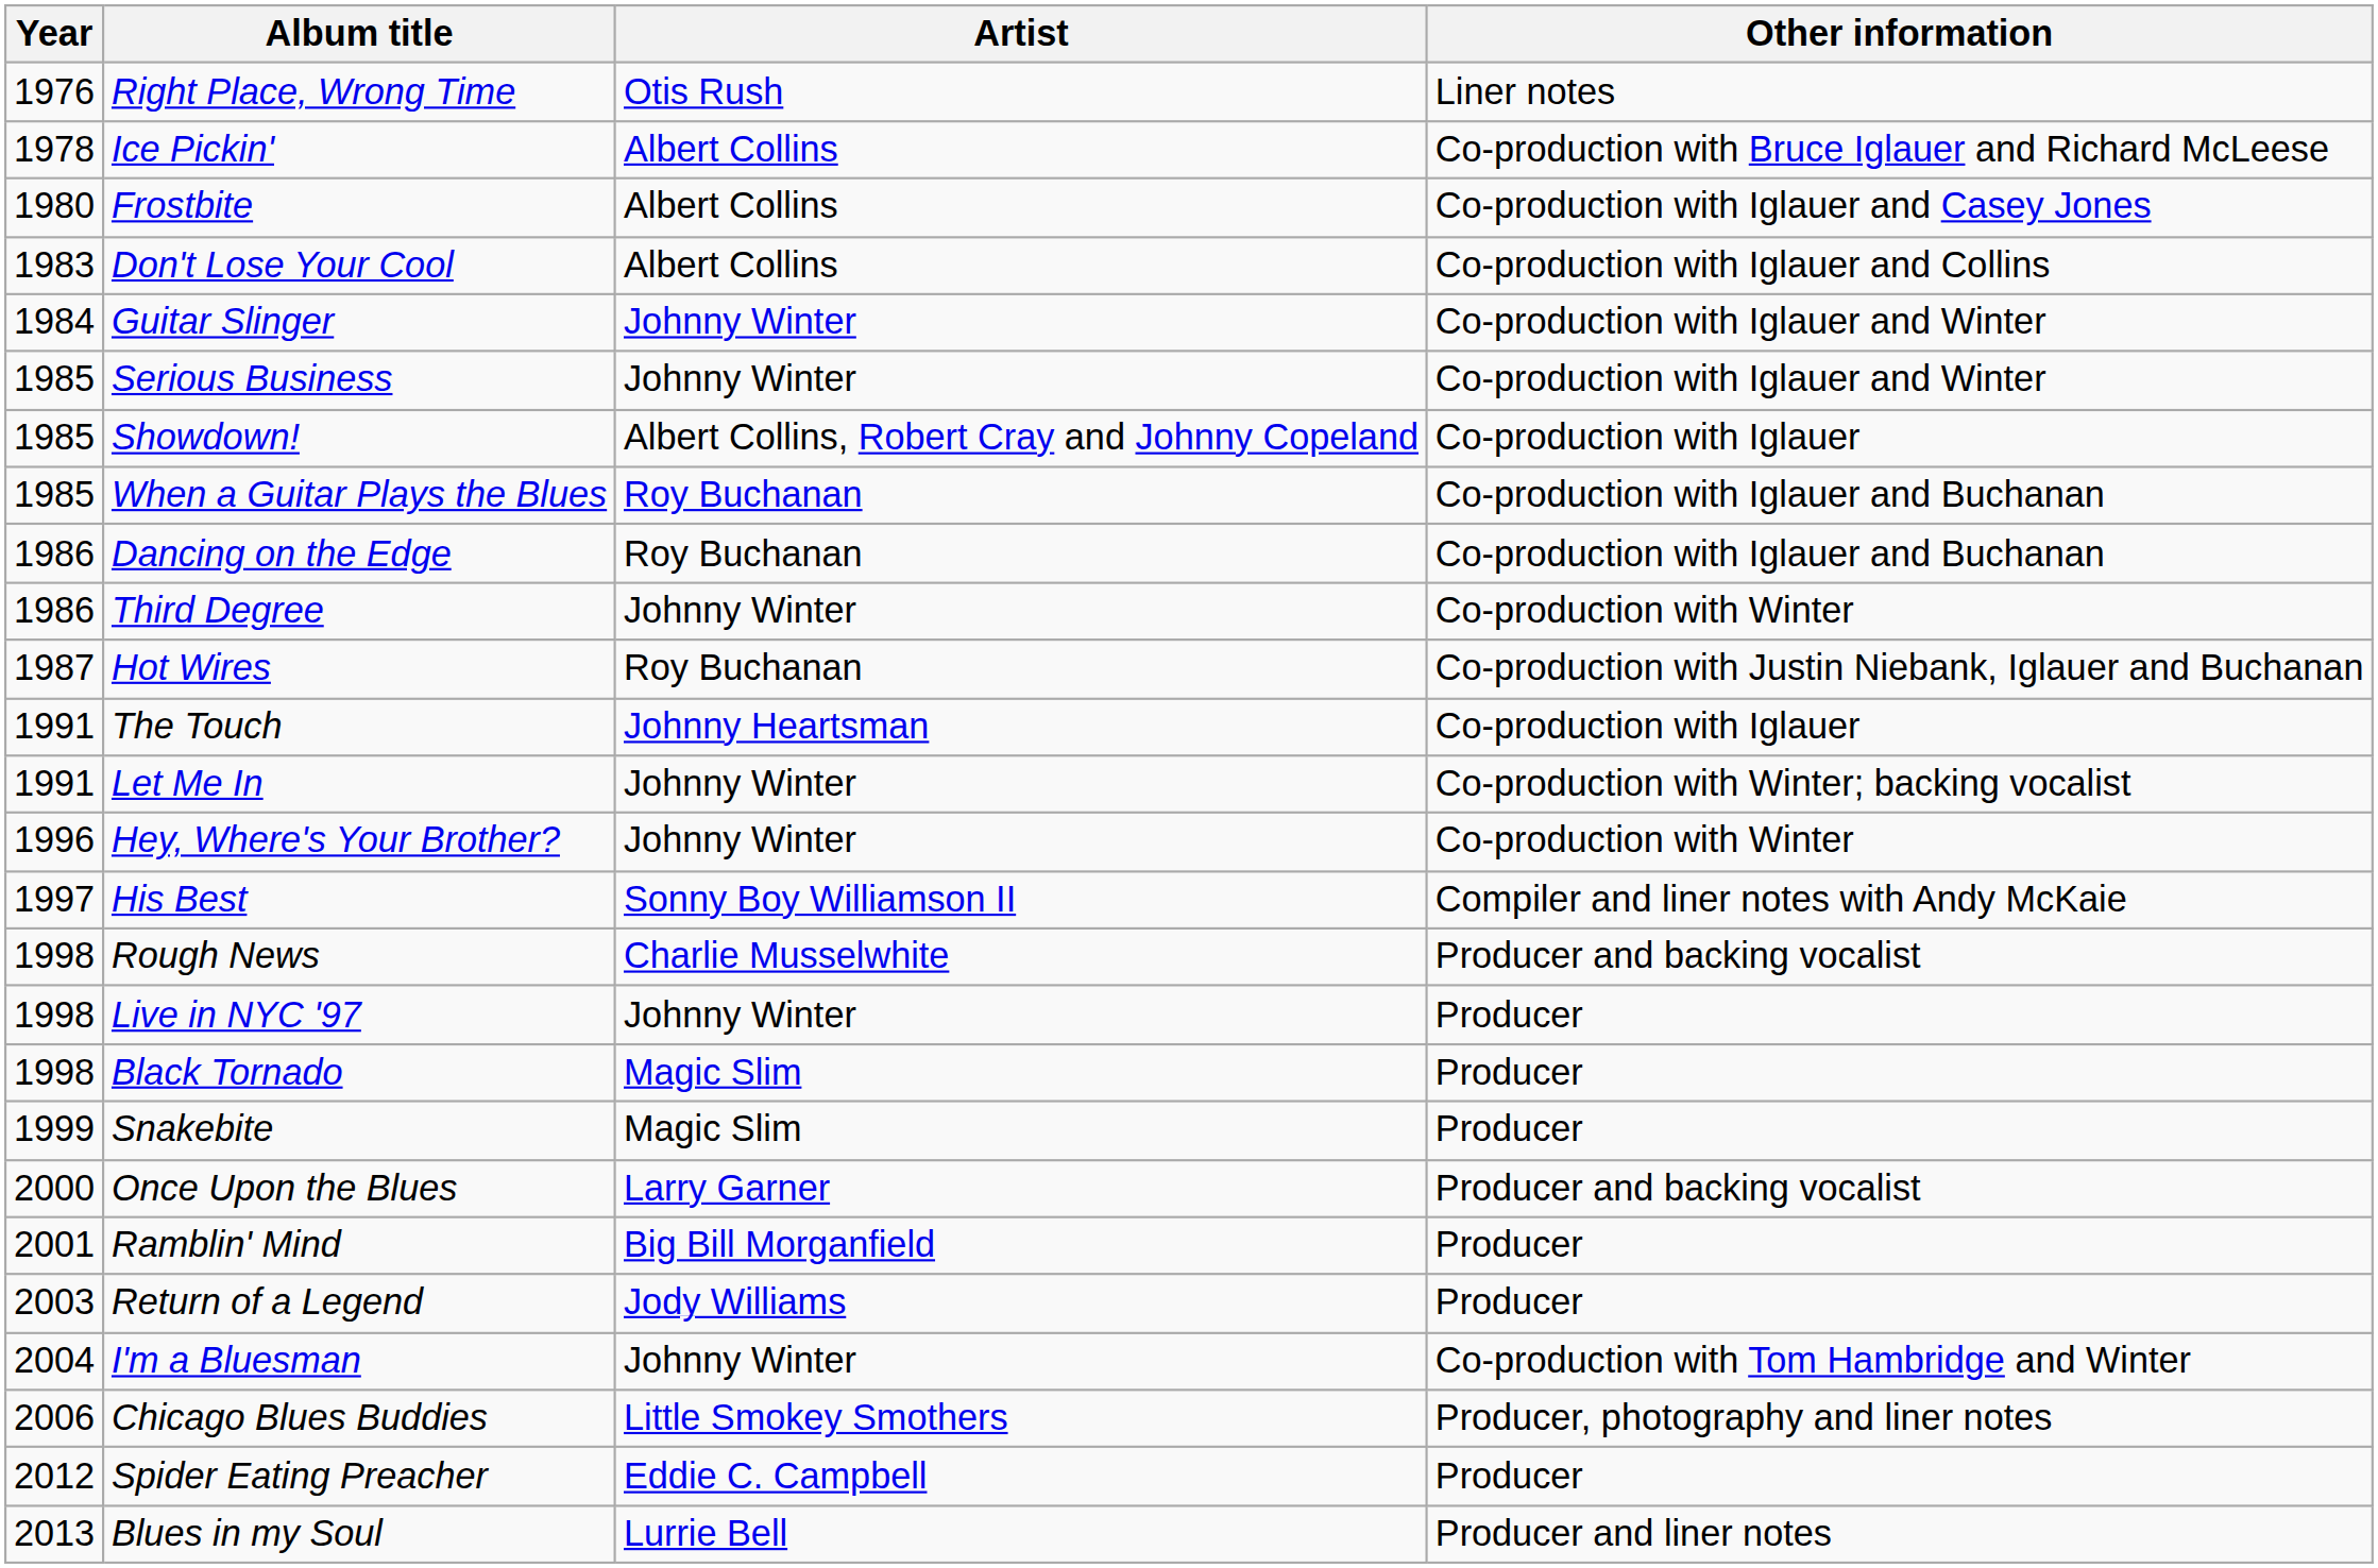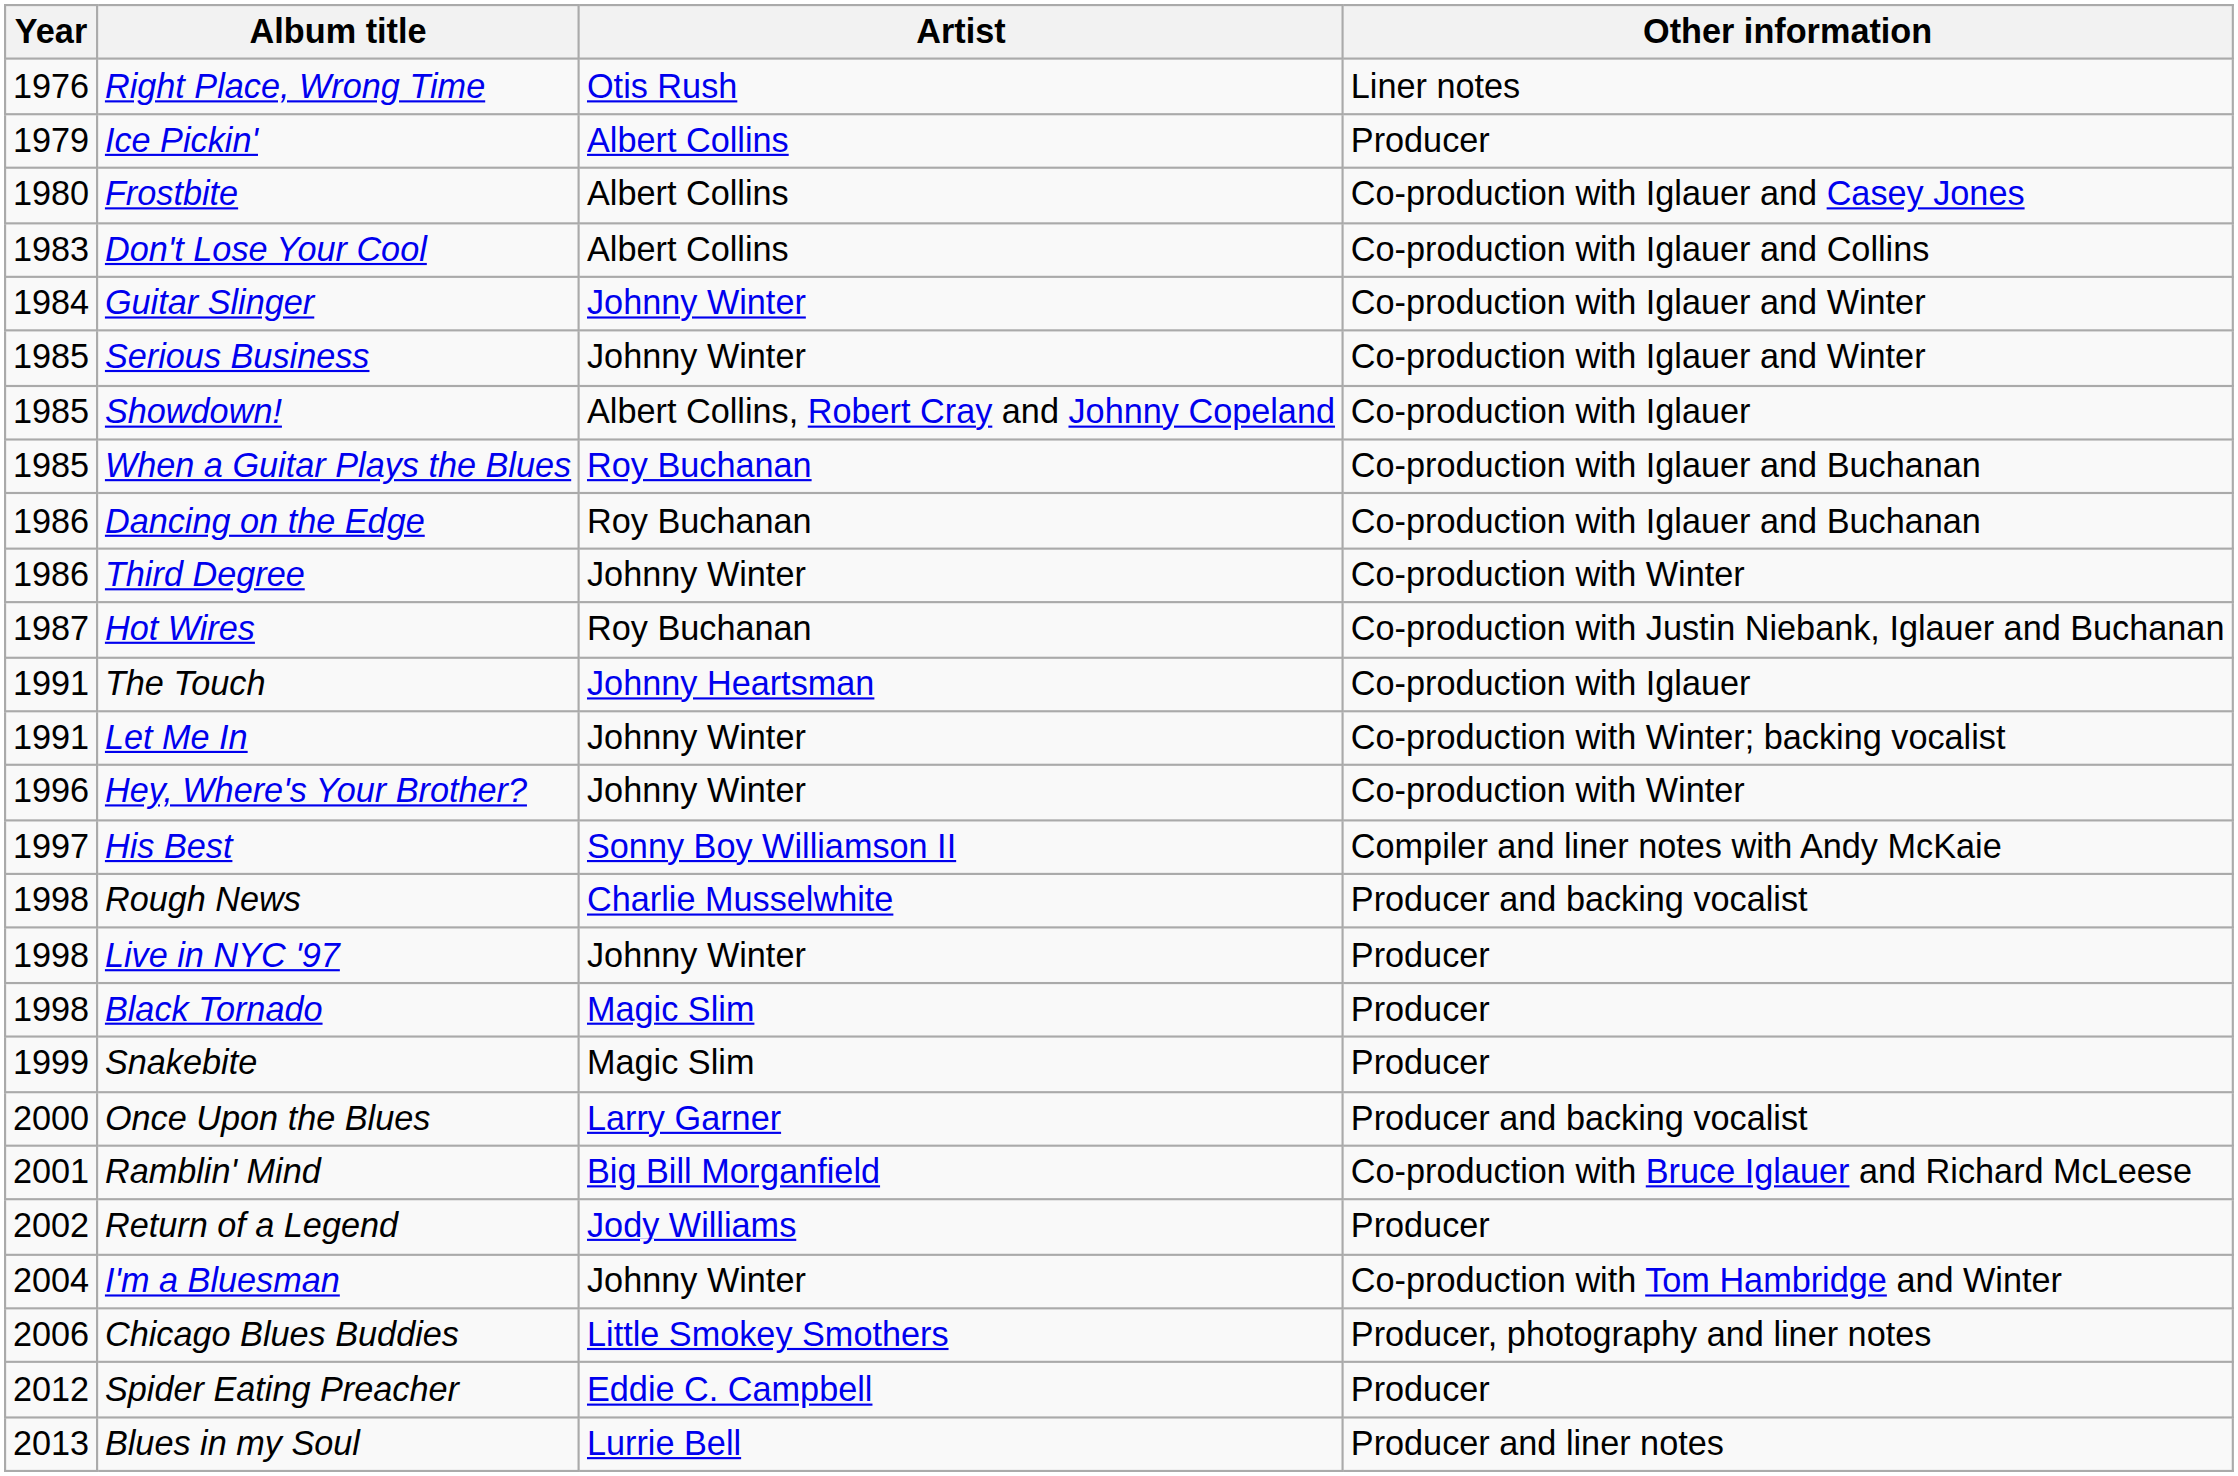 <table class="wikitable sortable">
 <tr>
 <th>Year</th>
 <th>Album title</th>
 <th>Artist</th>
 <th>Other information</th>
 </tr>
 <tr>
 <td>1976</td>
 <td><em><a href='#'>Right Place, Wrong Time</a></em></td>
 <td><a href='#'>Otis Rush</a></td>
 <td>Liner notes</td>
 </tr>
 <tr>
-<td>1978</td>
+<td>1979</td>
 <td><em><a href='#'>Ice Pickin'</a></em></td>
 <td><a href='#'>Albert Collins</a></td>
-<td>Co-production with <a href='#'>Bruce Iglauer</a> and Richard McLeese</td>
+<td>Producer</td>
 </tr>
 <tr>
 <td>1980</td>
 <td><em><a href='#'>Frostbite</a></em></td>
 <td>Albert Collins</td>
 <td>Co-production with Iglauer and <a href='#'>Casey Jones</a></td>
 </tr>
 <tr>
 <td>1983</td>
 <td><em><a href='#'>Don't Lose Your Cool</a></em></td>
 <td>Albert Collins</td>
 <td>Co-production with Iglauer and Collins</td>
 </tr>
 <tr>
 <td>1984</td>
 <td><em><a href='#'>Guitar Slinger</a></em></td>
 <td><a href='#'>Johnny Winter</a></td>
 <td>Co-production with Iglauer and Winter</td>
 </tr>
 <tr>
 <td>1985</td>
 <td><em><a href='#'>Serious Business</a></em></td>
 <td>Johnny Winter</td>
 <td>Co-production with Iglauer and Winter</td>
 </tr>
 <tr>
 <td>1985</td>
 <td><em><a href='#'>Showdown!</a></em></td>
 <td>Albert Collins, <a href='#'>Robert Cray</a> and <a href='#'>Johnny Copeland</a></td>
 <td>Co-production with Iglauer</td>
 </tr>
 <tr>
 <td>1985</td>
 <td><em><a href='#'>When a Guitar Plays the Blues</a></em></td>
 <td><a href='#'>Roy Buchanan</a></td>
 <td>Co-production with Iglauer and Buchanan</td>
 </tr>
 <tr>
 <td>1986</td>
 <td><em><a href='#'>Dancing on the Edge</a></em></td>
 <td>Roy Buchanan</td>
 <td>Co-production with Iglauer and Buchanan</td>
 </tr>
 <tr>
 <td>1986</td>
 <td><em><a href='#'>Third Degree</a></em></td>
 <td>Johnny Winter</td>
 <td>Co-production with Winter</td>
 </tr>
 <tr>
 <td>1987</td>
 <td><em><a href='#'>Hot Wires</a></em></td>
 <td>Roy Buchanan</td>
 <td>Co-production with Justin Niebank, Iglauer and Buchanan</td>
 </tr>
 <tr>
 <td>1991</td>
 <td><em>The Touch</em></td>
 <td><a href='#'>Johnny Heartsman</a></td>
 <td>Co-production with Iglauer</td>
 </tr>
 <tr>
 <td>1991</td>
 <td><em><a href='#'>Let Me In</a></em></td>
 <td>Johnny Winter</td>
 <td>Co-production with Winter; backing vocalist</td>
 </tr>
 <tr>
 <td>1996</td>
 <td><em><a href='#'>Hey, Where's Your Brother?</a></em></td>
 <td>Johnny Winter</td>
 <td>Co-production with Winter</td>
 </tr>
 <tr>
 <td>1997</td>
 <td><em><a href='#'>His Best</a></em></td>
 <td><a href='#'>Sonny Boy Williamson II</a></td>
 <td>Compiler and liner notes with Andy McKaie</td>
 </tr>
 <tr>
 <td>1998</td>
 <td><em>Rough News</em></td>
 <td><a href='#'>Charlie Musselwhite</a></td>
 <td>Producer and backing vocalist</td>
 </tr>
 <tr>
 <td>1998</td>
 <td><em><a href='#'>Live in NYC '97</a></em></td>
 <td>Johnny Winter</td>
 <td>Producer</td>
 </tr>
 <tr>
 <td>1998</td>
 <td><em><a href='#'>Black Tornado</a></em></td>
 <td><a href='#'>Magic Slim</a></td>
 <td>Producer</td>
 </tr>
 <tr>
 <td>1999</td>
 <td><em>Snakebite</em></td>
 <td>Magic Slim</td>
 <td>Producer</td>
 </tr>
 <tr>
 <td>2000</td>
 <td><em>Once Upon the Blues</em></td>
 <td><a href='#'>Larry Garner</a></td>
 <td>Producer and backing vocalist</td>
 </tr>
 <tr>
 <td>2001</td>
 <td><em>Ramblin' Mind</em></td>
 <td><a href='#'>Big Bill Morganfield</a></td>
-<td>Producer</td>
+<td>Co-production with <a href='#'>Bruce Iglauer</a> and Richard McLeese</td>
 </tr>
 <tr>
-<td>2003</td>
+<td>2002</td>
 <td><em>Return of a Legend</em></td>
 <td><a href='#'>Jody Williams</a></td>
 <td>Producer</td>
 </tr>
 <tr>
 <td>2004</td>
 <td><em><a href='#'>I'm a Bluesman</a></em></td>
 <td>Johnny Winter</td>
 <td>Co-production with <a href='#'>Tom Hambridge</a> and Winter</td>
 </tr>
 <tr>
 <td>2006</td>
 <td><em>Chicago Blues Buddies</em></td>
 <td><a href='#'>Little Smokey Smothers</a></td>
 <td>Producer, photography and liner notes</td>
 </tr>
 <tr>
 <td>2012</td>
 <td><em>Spider Eating Preacher</em></td>
 <td><a href='#'>Eddie C. Campbell</a></td>
 <td>Producer</td>
 </tr>
 <tr>
 <td>2013</td>
 <td><em>Blues in my Soul</em></td>
 <td><a href='#'>Lurrie Bell</a></td>
 <td>Producer and liner notes</td>
 </tr>
 </table>
